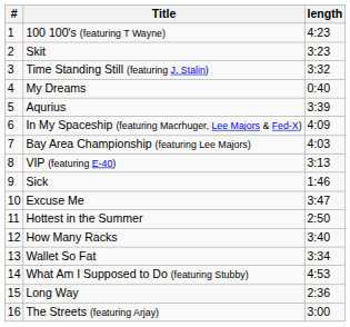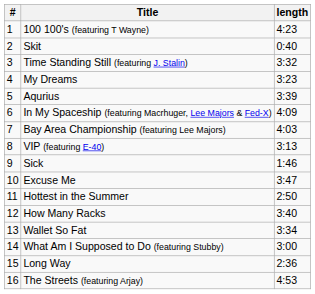 <table class="wikitable">
 <tr>
 <th>#</th>
 <th>Title</th>
 <th>length</th>
 </tr>
 <tr>
 <td>1</td>
 <td>100 100's <small>(featuring T Wayne)</small></td>
 <td>4:23</td>
 </tr>
 <tr>
 <td>2</td>
 <td>Skit</td>
-<td>3:23</td>
+<td>0:40</td>
 </tr>
 <tr>
 <td>3</td>
 <td>Time Standing Still <small>(featuring <a href='#'>J. Stalin</a>)</small></td>
 <td>3:32</td>
 </tr>
 <tr>
 <td>4</td>
 <td>My Dreams</td>
-<td>0:40</td>
+<td>3:23</td>
 </tr>
 <tr>
 <td>5</td>
 <td>Aqurius</td>
 <td>3:39</td>
 </tr>
 <tr>
 <td>6</td>
 <td>In My Spaceship <small>(featuring Macrhuger, <a href='#'>Lee Majors</a> & <a href='#'>Fed-X</a>)</small></td>
 <td>4:09</td>
 </tr>
 <tr>
 <td>7</td>
 <td>Bay Area Championship <small>(featuring Lee Majors)</small></td>
 <td>4:03</td>
 </tr>
 <tr>
 <td>8</td>
 <td>VIP <small>(featuring <a href='#'>E-40</a>)</small></td>
 <td>3:13</td>
 </tr>
 <tr>
 <td>9</td>
 <td>Sick</td>
 <td>1:46</td>
 </tr>
 <tr>
 <td>10</td>
 <td>Excuse Me</td>
 <td>3:47</td>
 </tr>
 <tr>
 <td>11</td>
 <td>Hottest in the Summer</td>
 <td>2:50</td>
 </tr>
 <tr>
 <td>12</td>
 <td>How Many Racks</td>
 <td>3:40</td>
 </tr>
 <tr>
 <td>13</td>
 <td>Wallet So Fat</td>
 <td>3:34</td>
 </tr>
 <tr>
 <td>14</td>
 <td>What Am I Supposed to Do <small>(featuring Stubby)</small></td>
-<td>4:53</td>
+<td>3:00</td>
 </tr>
 <tr>
 <td>15</td>
 <td>Long Way</td>
 <td>2:36</td>
 </tr>
 <tr>
 <td>16</td>
 <td>The Streets <small>(featuring Arjay)</small></td>
-<td>3:00</td>
+<td>4:53</td>
 </tr>
 </table>
